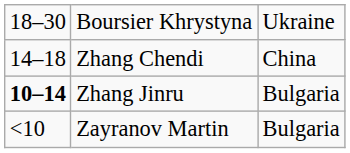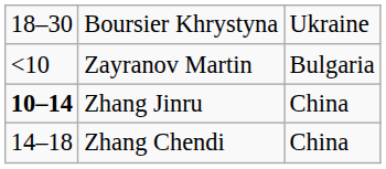 <table class="wikitable">
 <tr>
 <td>18–30</td>
 <td>Boursier Khrystyna</td>
 <td>Ukraine</td>
 </tr>
 <tr>
+<td><10</td>
+<td>Zayranov Martin</td>
+<td>Bulgaria</td>
+</tr>
+<tr>
+<td><strong>10–14</strong></td>
+<td>Zhang Jinru</td>
+<td>China</td>
+</tr>
+<tr>
 <td>14–18</td>
 <td>Zhang Chendi</td>
 <td>China</td>
 </tr>
-<tr>
-<td><strong>10–14</strong></td>
-<td>Zhang Jinru</td>
-<td>Bulgaria</td>
-</tr>
-<tr>
-<td><10</td>
-<td>Zayranov Martin</td>
-<td>Bulgaria</td>
-</tr>
 </table>
